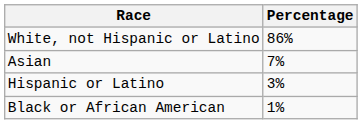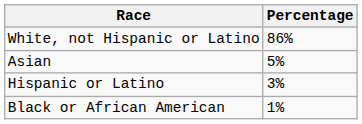 <table class="wikitable" style="float:right; font-size:85%; margin:10px">
 <tr>
 <th>Race</th>
 <th>Percentage</th>
 </tr>
 <tr>
 <td>White, not Hispanic or Latino</td>
 <td>86%</td>
 </tr>
 <tr>
 <td>Asian</td>
-<td>7%</td>
+<td>5%</td>
 </tr>
 <tr>
 <td>Hispanic or Latino</td>
 <td>3%</td>
 </tr>
 <tr>
 <td>Black or African American</td>
 <td>1%</td>
 </tr>
 </table>
